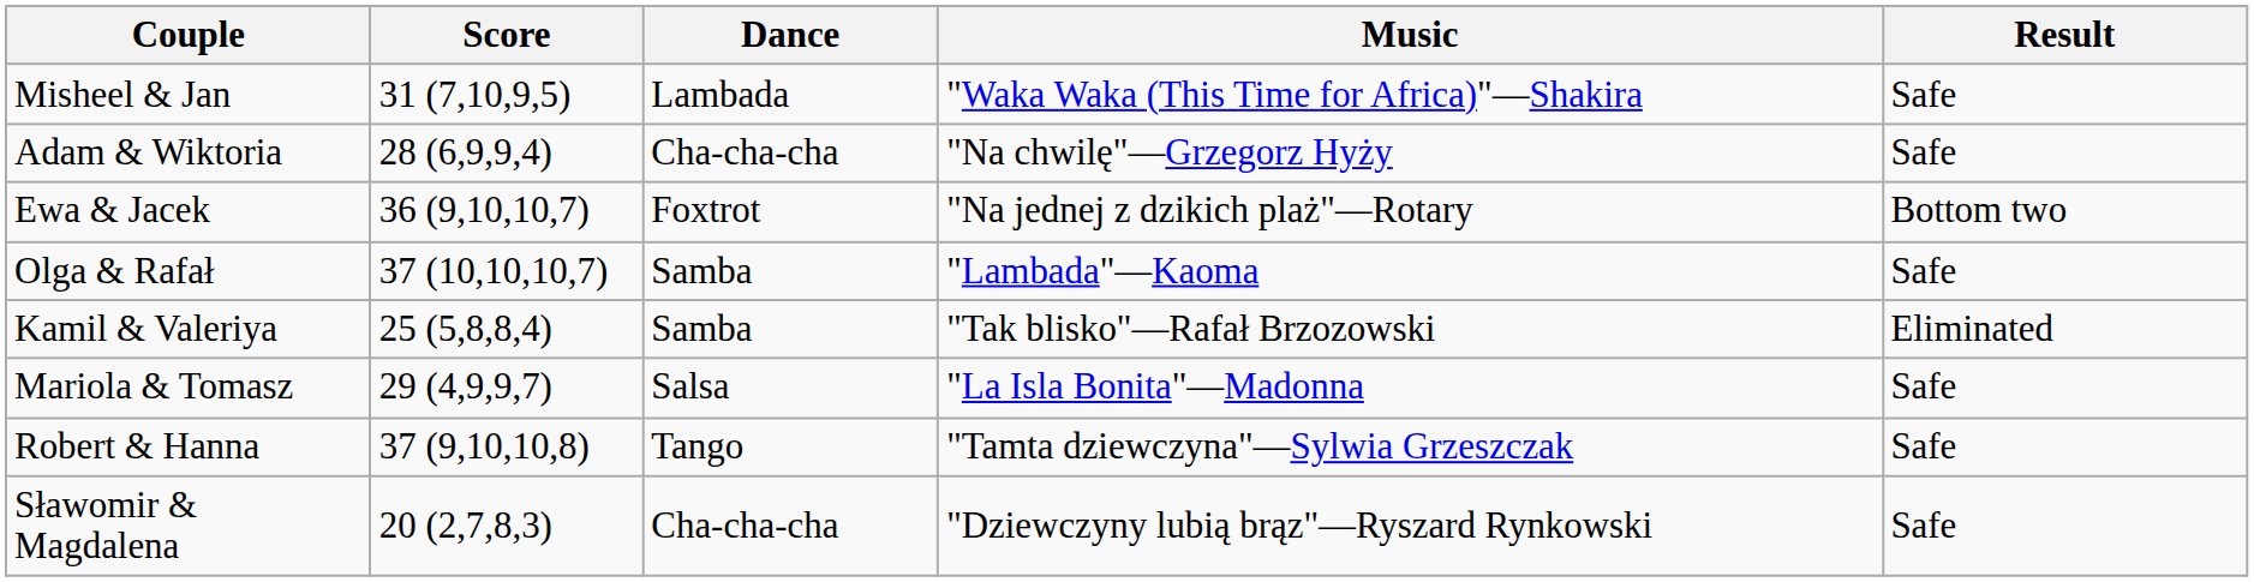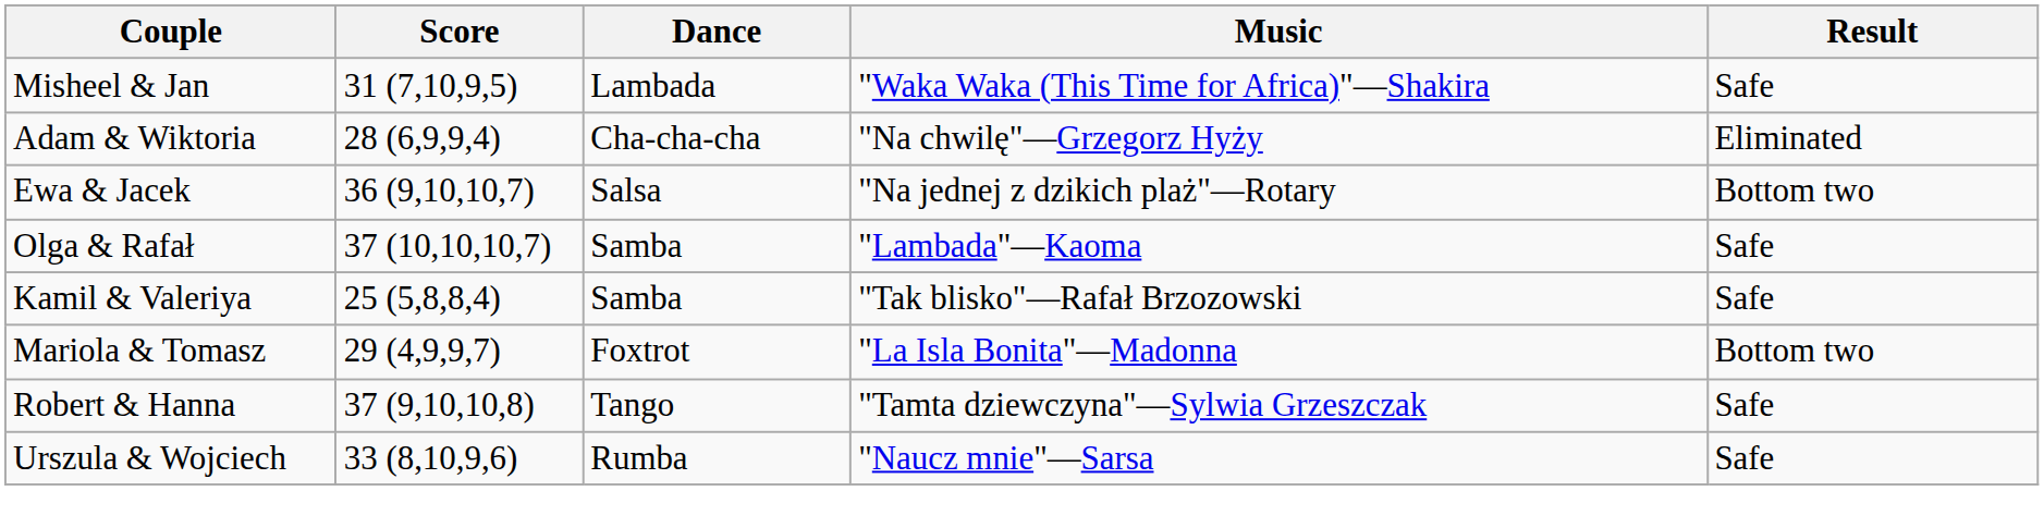 <table class="wikitable">
 <tr>
 <th style="width:150px;">Couple</th>
 <th style="width:110px;">Score</th>
 <th style="width:120px;">Dance</th>
 <th style="width:400px;">Music</th>
 <th style="width:150px;">Result</th>
 </tr>
 <tr>
 <td>Misheel & Jan</td>
 <td>31 (7,10,9,5)</td>
 <td>Lambada</td>
 <td>"<a href='#'>Waka Waka (This Time for Africa)</a>"—<a href='#'>Shakira</a></td>
 <td>Safe</td>
 </tr>
 <tr>
 <td>Adam & Wiktoria</td>
 <td>28 (6,9,9,4)</td>
 <td>Cha-cha-cha</td>
 <td>"Na chwilę"—<a href='#'>Grzegorz Hyży</a></td>
-<td>Safe</td>
+<td>Eliminated</td>
 </tr>
 <tr>
 <td>Ewa & Jacek</td>
 <td>36 (9,10,10,7)</td>
-<td>Foxtrot</td>
+<td>Salsa</td>
 <td>"Na jednej z dzikich plaż"—Rotary</td>
 <td>Bottom two</td>
 </tr>
 <tr>
 <td>Olga & Rafał</td>
 <td>37 (10,10,10,7)</td>
 <td>Samba</td>
 <td>"<a href='#'>Lambada</a>"—<a href='#'>Kaoma</a></td>
 <td>Safe</td>
 </tr>
 <tr>
 <td>Kamil & Valeriya</td>
 <td>25 (5,8,8,4)</td>
 <td>Samba</td>
 <td>"Tak blisko"—Rafał Brzozowski</td>
-<td>Eliminated</td>
+<td>Safe</td>
 </tr>
 <tr>
 <td>Mariola & Tomasz</td>
 <td>29 (4,9,9,7)</td>
-<td>Salsa</td>
+<td>Foxtrot</td>
 <td>"<a href='#'>La Isla Bonita</a>"—<a href='#'>Madonna</a></td>
-<td>Safe</td>
+<td>Bottom two</td>
 </tr>
 <tr>
 <td>Robert & Hanna</td>
 <td>37 (9,10,10,8)</td>
 <td>Tango</td>
 <td>"Tamta dziewczyna"—<a href='#'>Sylwia Grzeszczak</a></td>
 <td>Safe</td>
 </tr>
 <tr>
-<td>Sławomir & Magdalena</td>
-<td>20 (2,7,8,3)</td>
-<td>Cha-cha-cha</td>
-<td>"Dziewczyny lubią brąz"—Ryszard Rynkowski</td>
+<td>Urszula & Wojciech</td>
+<td>33 (8,10,9,6)</td>
+<td>Rumba</td>
+<td>"<a href='#'>Naucz mnie</a>"—<a href='#'>Sarsa</a></td>
 <td>Safe</td>
 </tr>
 </table>
